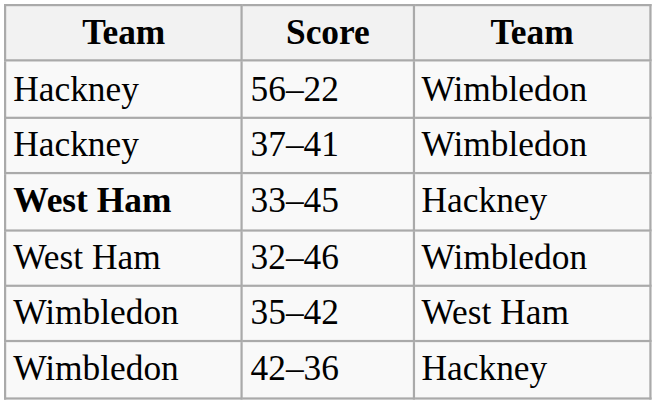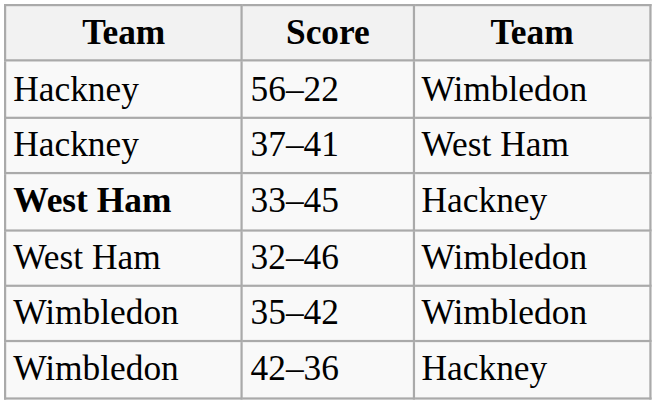 <table class="wikitable" style="font-size: 100%">
 <tr>
 <th width=100>Team</th>
 <th width=70>Score</th>
 <th width=100>Team</th>
 </tr>
 <tr>
 <td>Hackney</td>
 <td>56–22</td>
 <td>Wimbledon</td>
 </tr>
 <tr>
 <td>Hackney</td>
 <td>37–41</td>
-<td>Wimbledon</td>
+<td>West Ham</td>
 </tr>
 <tr>
 <td><strong>West Ham</strong></td>
 <td>33–45</td>
 <td>Hackney</td>
 </tr>
 <tr>
 <td>West Ham</td>
 <td>32–46</td>
 <td>Wimbledon</td>
 </tr>
 <tr>
 <td>Wimbledon</td>
 <td>35–42</td>
-<td>West Ham</td>
+<td>Wimbledon</td>
 </tr>
 <tr>
 <td>Wimbledon</td>
 <td>42–36</td>
 <td>Hackney</td>
 </tr>
 </table>
